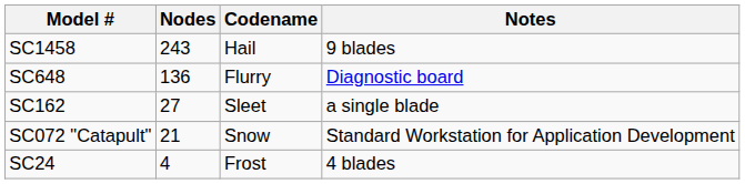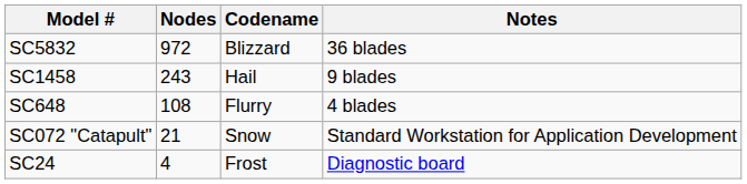 <table class="wikitable">
 <tr>
 <th>Model #</th>
 <th>Nodes</th>
 <th>Codename</th>
 <th>Notes</th>
+</tr>
+<tr>
+<td>SC5832</td>
+<td>972</td>
+<td>Blizzard</td>
+<td>36 blades</td>
 </tr>
 <tr>
 <td>SC1458</td>
 <td>243</td>
 <td>Hail</td>
 <td>9 blades</td>
 </tr>
 <tr>
 <td>SC648</td>
-<td>136</td>
+<td>108</td>
 <td>Flurry</td>
-<td><a href='#'>Diagnostic board</a></td>
-</tr>
-<tr>
-<td>SC162</td>
-<td>27</td>
-<td>Sleet</td>
-<td>a single blade</td>
+<td>4 blades</td>
 </tr>
 <tr>
 <td>SC072 "Catapult"</td>
 <td>21</td>
 <td>Snow</td>
 <td>Standard Workstation for Application Development</td>
 </tr>
 <tr>
 <td>SC24</td>
 <td>4</td>
 <td>Frost</td>
-<td>4 blades</td>
+<td><a href='#'>Diagnostic board</a></td>
 </tr>
 </table>
